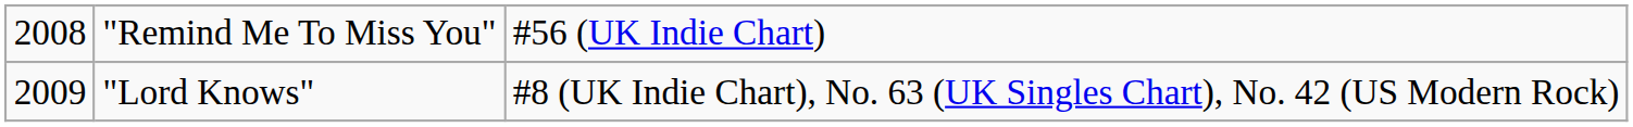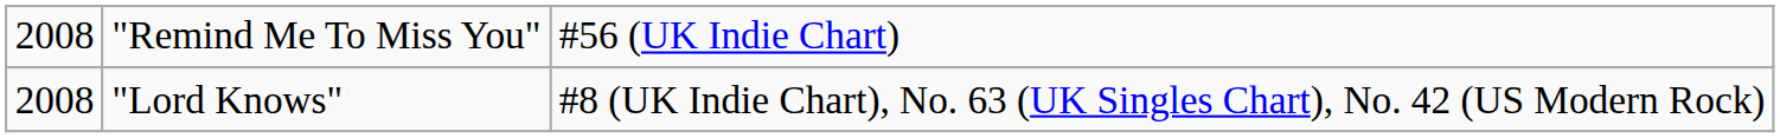 <table class="wikitable">
 <tr>
 <td>2008</td>
 <td>"Remind Me To Miss You"</td>
 <td>#56 (<a href='#'>UK Indie Chart</a>)</td>
 </tr>
 <tr>
-<td>2009</td>
+<td>2008</td>
 <td>"Lord Knows"</td>
 <td>#8 (UK Indie Chart), No. 63 (<a href='#'>UK Singles Chart</a>), No. 42 (US Modern Rock)</td>
 </tr>
 </table>
